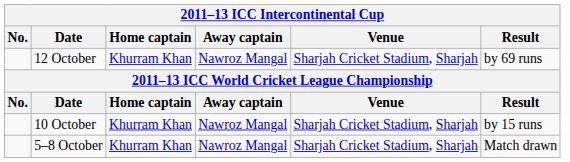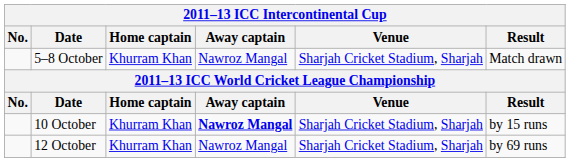 <table class="wikitable">
 <tr>
 <th colspan="6"><a href='#'>2011–13 ICC Intercontinental Cup</a></th>
 </tr>
 <tr>
 <th>No.</th>
 <th>Date</th>
 <th>Home captain</th>
 <th>Away captain</th>
 <th>Venue</th>
 <th>Result</th>
 </tr>
 <tr>
 <td></td>
-<td>12 October</td>
+<td>5–8 October</td>
 <td><a href='#'>Khurram Khan</a></td>
 <td><a href='#'>Nawroz Mangal</a></td>
 <td><a href='#'>Sharjah Cricket Stadium</a>, <a href='#'>Sharjah</a></td>
-<td> by 69 runs</td>
+<td>Match drawn</td>
 </tr>
 <tr>
 <th colspan="6"><a href='#'>2011–13 ICC World Cricket League Championship</a></th>
 </tr>
 <tr>
 <th>No.</th>
 <th>Date</th>
 <th>Home captain</th>
 <th>Away captain</th>
 <th>Venue</th>
 <th>Result</th>
 </tr>
 <tr>
 <td></td>
 <td>10 October</td>
 <td><a href='#'>Khurram Khan</a></td>
-<td><a href='#'>Nawroz Mangal</a></td>
+<td><strong><a href='#'>Nawroz Mangal</a></strong></td>
 <td><a href='#'>Sharjah Cricket Stadium</a>, <a href='#'>Sharjah</a></td>
 <td> by 15 runs</td>
 </tr>
 <tr>
 <td></td>
-<td>5–8 October</td>
+<td>12 October</td>
 <td><a href='#'>Khurram Khan</a></td>
 <td><a href='#'>Nawroz Mangal</a></td>
 <td><a href='#'>Sharjah Cricket Stadium</a>, <a href='#'>Sharjah</a></td>
-<td>Match drawn</td>
+<td> by 69 runs</td>
 </tr>
 </table>
